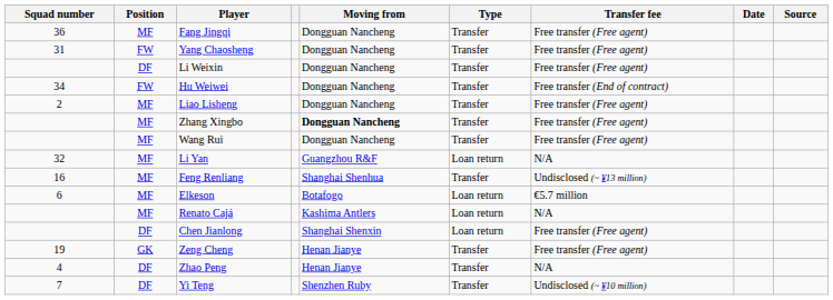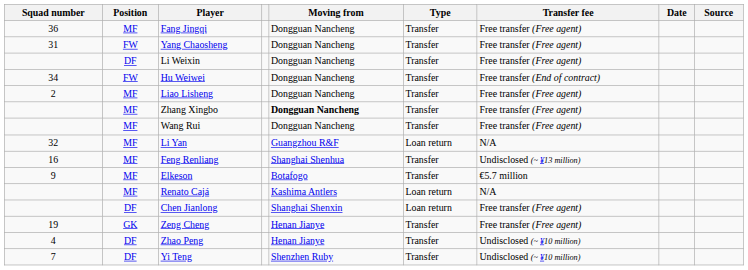 <table class="wikitable sortable" style="width:90%; text-align:left; font-size:95%;">
 <tr>
 <th><strong>Squad number</strong></th>
 <th><strong>Position</strong></th>
 <th><strong>Player</strong></th>
 <th></th>
 <th><strong>Moving from</strong></th>
 <th><strong>Type</strong></th>
 <th><strong>Transfer fee</strong></th>
 <th><strong>Date</strong></th>
 <th><strong>Source</strong></th>
 </tr>
 <tr>
 <td align=center>36</td>
 <td align=center><a href='#'>MF</a></td>
 <td align=left> <a href='#'>Fang Jingqi</a></td>
 <td align=center></td>
 <td align=left> Dongguan Nancheng</td>
 <td>Transfer</td>
 <td>Free transfer <em>(Free agent)</em></td>
 <td></td>
 <td align=center></td>
 </tr>
 <tr>
 <td align=center>31</td>
 <td align=center><a href='#'>FW</a></td>
 <td align=left> <a href='#'>Yang Chaosheng</a></td>
 <td align=center></td>
 <td align=left> Dongguan Nancheng</td>
 <td>Transfer</td>
 <td>Free transfer <em>(Free agent)</em></td>
 <td></td>
 <td align=center></td>
 </tr>
 <tr>
 <td></td>
 <td align=center><a href='#'>DF</a></td>
 <td align=left> Li Weixin</td>
 <td align=center></td>
 <td align=left> Dongguan Nancheng</td>
 <td>Transfer</td>
 <td>Free transfer <em>(Free agent)</em></td>
 <td></td>
 <td align=center></td>
 </tr>
 <tr>
 <td align=center>34</td>
 <td align=center><a href='#'>FW</a></td>
 <td align=left> <a href='#'>Hu Weiwei</a></td>
 <td align=center></td>
 <td align=left> Dongguan Nancheng</td>
 <td>Transfer</td>
 <td>Free transfer <em>(End of contract)</em></td>
 <td></td>
 <td align=center></td>
 </tr>
 <tr>
 <td align=center>2</td>
 <td align=center><a href='#'>MF</a></td>
 <td align=left> <a href='#'>Liao Lisheng</a></td>
 <td align=center></td>
 <td align=left> Dongguan Nancheng</td>
 <td>Transfer</td>
 <td>Free transfer <em>(Free agent)</em></td>
 <td></td>
 <td align=center></td>
 </tr>
 <tr>
 <td></td>
 <td align=center><a href='#'>MF</a></td>
 <td align=left> Zhang Xingbo</td>
 <td align=center></td>
 <td align=left><strong> Dongguan Nancheng</strong></td>
 <td>Transfer</td>
 <td>Free transfer <em>(Free agent)</em></td>
 <td></td>
 <td align=center></td>
 </tr>
 <tr>
 <td></td>
 <td align=center><a href='#'>MF</a></td>
 <td align=left> Wang Rui</td>
 <td align=center></td>
 <td align=left> Dongguan Nancheng</td>
 <td>Transfer</td>
 <td>Free transfer <em>(Free agent)</em></td>
 <td></td>
 <td align=center></td>
 </tr>
 <tr>
 <td align=center>32</td>
 <td align=center><a href='#'>MF</a></td>
 <td align=left> <a href='#'>Li Yan</a></td>
 <td align=center></td>
 <td align=left> <a href='#'>Guangzhou R&F</a></td>
 <td>Loan return</td>
 <td>N/A</td>
 <td></td>
 <td></td>
 </tr>
 <tr>
 <td align=center>16</td>
 <td align=center><a href='#'>MF</a></td>
 <td align=left> <a href='#'>Feng Renliang</a></td>
 <td align=center></td>
 <td align=left> <a href='#'>Shanghai Shenhua</a></td>
 <td>Transfer</td>
 <td>Undisclosed <small><em>(~ <a href='#'>¥</a>13 million)</em></small></td>
 <td></td>
 <td align=center></td>
 </tr>
 <tr>
-<td align=center>6</td>
+<td align=center>9</td>
 <td align=center><a href='#'>MF</a></td>
 <td align=left> <a href='#'>Elkeson</a></td>
 <td align=center></td>
 <td align=left> <a href='#'>Botafogo</a></td>
-<td>Loan return</td>
+<td>Transfer</td>
 <td>€5.7 million</td>
 <td></td>
 <td align=center></td>
 </tr>
 <tr>
 <td></td>
 <td align=center><a href='#'>MF</a></td>
 <td align=left> <a href='#'>Renato Cajá</a></td>
 <td align=center></td>
 <td align=left> <a href='#'>Kashima Antlers</a></td>
 <td>Loan return</td>
 <td>N/A</td>
 <td></td>
 <td align=center></td>
 </tr>
 <tr>
 <td></td>
 <td align=center><a href='#'>DF</a></td>
 <td align=left> <a href='#'>Chen Jianlong</a></td>
 <td align=center></td>
 <td align=left> <a href='#'>Shanghai Shenxin</a></td>
 <td>Loan return</td>
 <td>Free transfer <em>(Free agent)</em></td>
 <td></td>
 <td align=center></td>
 </tr>
 <tr>
 <td align=center>19</td>
 <td align=center><a href='#'>GK</a></td>
 <td align=left> <a href='#'>Zeng Cheng</a></td>
 <td align=center></td>
 <td align=left> <a href='#'>Henan Jianye</a></td>
 <td>Transfer</td>
 <td>Free transfer <em>(Free agent)</em></td>
 <td></td>
 <td align=center></td>
 </tr>
 <tr>
 <td align=center>4</td>
 <td align=center><a href='#'>DF</a></td>
 <td align=left> <a href='#'>Zhao Peng</a></td>
 <td align=center></td>
 <td align=left> <a href='#'>Henan Jianye</a></td>
 <td>Transfer</td>
-<td>N/A</td>
+<td>Undisclosed <small><em>(~ <a href='#'>¥</a>10 million)</em></small></td>
 <td></td>
 <td align=center></td>
 </tr>
 <tr>
 <td align=center>7</td>
 <td align=center><a href='#'>DF</a></td>
 <td align=left> <a href='#'>Yi Teng</a></td>
 <td align=center></td>
 <td align=left> <a href='#'>Shenzhen Ruby</a></td>
 <td>Transfer</td>
 <td>Undisclosed <small><em>(~ <a href='#'>¥</a>10 million)</em></small></td>
 <td></td>
 <td align=center></td>
 </tr>
 </table>
